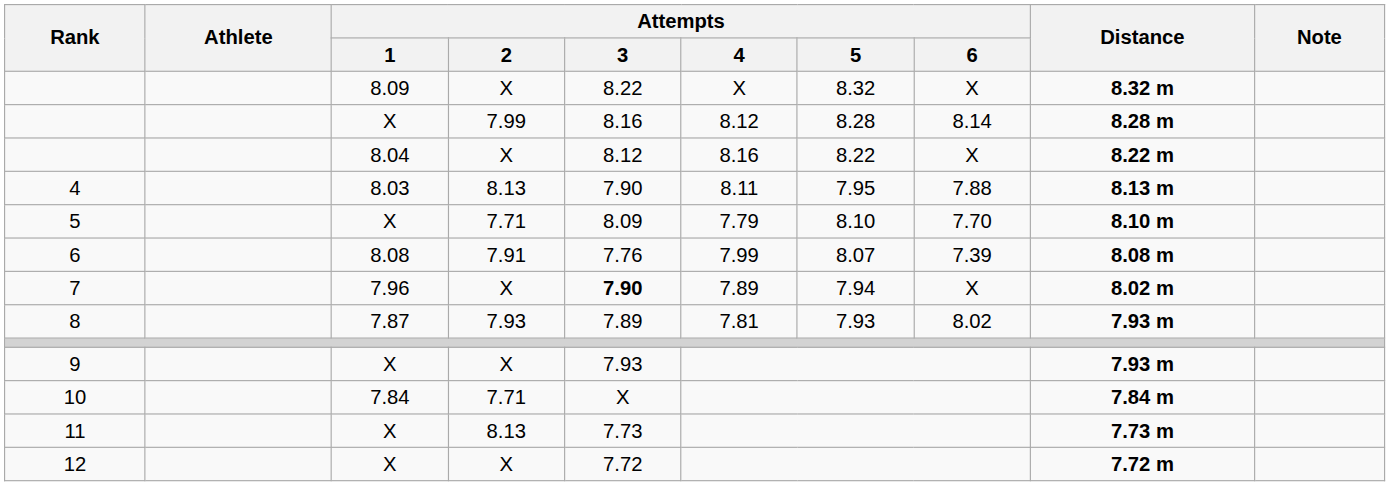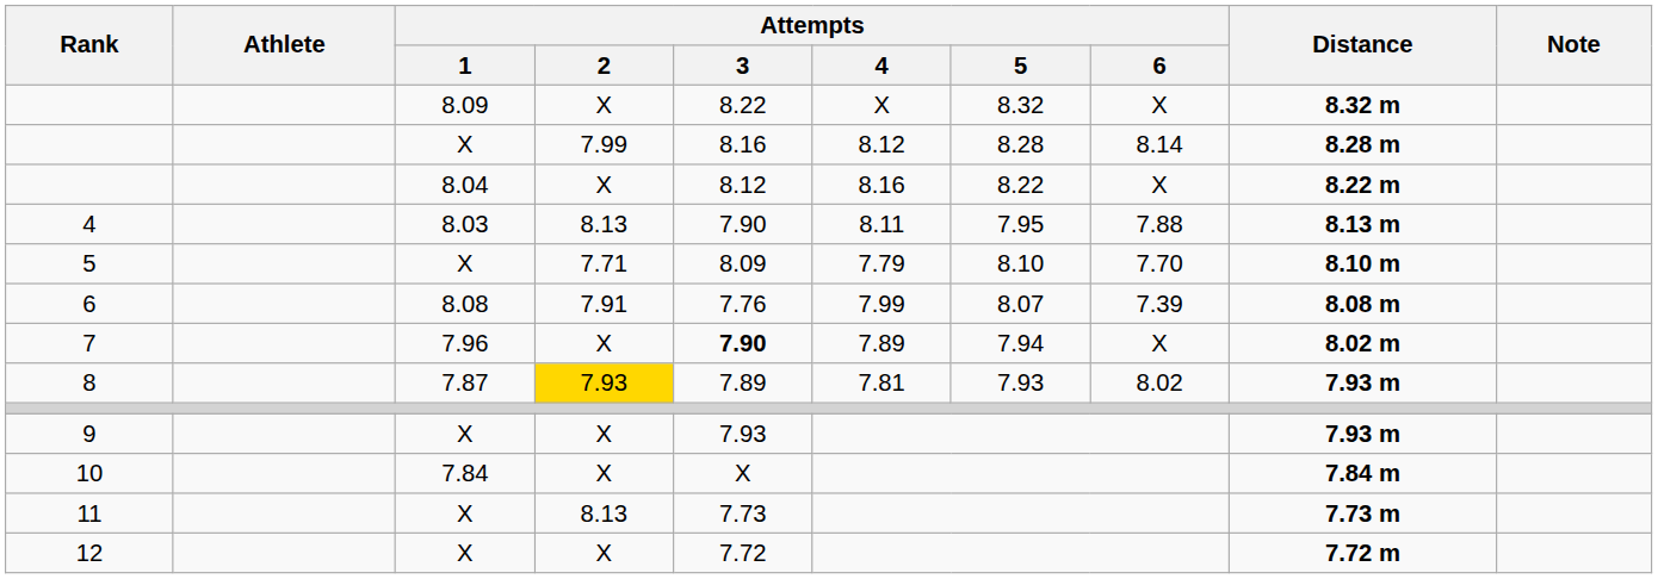 <table class="wikitable" style=" text-align:center; font-size:110%;" width="95%">
 <tr>
 <th rowspan="2">Rank</th>
 <th rowspan="2">Athlete</th>
 <th colspan="6">Attempts</th>
 <th rowspan="2">Distance</th>
 <th rowspan="2">Note</th>
 </tr>
 <tr>
 <th>1</th>
 <th>2</th>
 <th>3</th>
 <th>4</th>
 <th>5</th>
 <th>6</th>
 </tr>
 <tr>
 <td></td>
 <td align=left></td>
 <td>8.09</td>
 <td>X</td>
 <td>8.22</td>
 <td>X</td>
 <td>8.32</td>
 <td>X</td>
 <td><strong>8.32 m</strong></td>
 <td></td>
 </tr>
 <tr>
 <td></td>
 <td align=left></td>
 <td>X</td>
 <td>7.99</td>
 <td>8.16</td>
 <td>8.12</td>
 <td>8.28</td>
 <td>8.14</td>
 <td><strong>8.28 m</strong></td>
 <td></td>
 </tr>
 <tr>
 <td></td>
 <td align=left></td>
 <td>8.04</td>
 <td>X</td>
 <td>8.12</td>
 <td>8.16</td>
 <td>8.22</td>
 <td>X</td>
 <td><strong>8.22 m</strong></td>
 <td></td>
 </tr>
 <tr>
 <td>4</td>
 <td align=left></td>
 <td>8.03</td>
 <td>8.13</td>
 <td>7.90</td>
 <td>8.11</td>
 <td>7.95</td>
 <td>7.88</td>
 <td><strong>8.13 m</strong></td>
 <td></td>
 </tr>
 <tr>
 <td>5</td>
 <td align=left></td>
 <td>X</td>
 <td>7.71</td>
 <td>8.09</td>
 <td>7.79</td>
 <td>8.10</td>
 <td>7.70</td>
 <td><strong>8.10 m</strong></td>
 <td></td>
 </tr>
 <tr>
 <td>6</td>
 <td align=left></td>
 <td>8.08</td>
 <td>7.91</td>
 <td>7.76</td>
 <td>7.99</td>
 <td>8.07</td>
 <td>7.39</td>
 <td><strong>8.08 m</strong></td>
 <td></td>
 </tr>
 <tr>
 <td>7</td>
 <td align=left></td>
 <td>7.96</td>
 <td>X</td>
 <td><strong>7.90</strong></td>
 <td>7.89</td>
 <td>7.94</td>
 <td>X</td>
 <td><strong>8.02 m</strong></td>
 <td></td>
 </tr>
 <tr>
 <td>8</td>
 <td align=left></td>
 <td>7.87</td>
-<td>7.93</td>
+<td style="background: gold;">7.93</td>
 <td>7.89</td>
 <td>7.81</td>
 <td>7.93</td>
 <td>8.02</td>
 <td><strong>7.93 m</strong></td>
 <td></td>
 </tr>
 <tr>
 <td colspan=10 bgcolor=lightgray></td>
 </tr>
 <tr>
 <td>9</td>
 <td align=left></td>
 <td>X</td>
 <td>X</td>
 <td>7.93</td>
 <td colspan=3></td>
 <td><strong>7.93 m</strong></td>
 <td></td>
 </tr>
 <tr>
 <td>10</td>
 <td align=left></td>
 <td>7.84</td>
-<td>7.71</td>
+<td>X</td>
 <td>X</td>
 <td colspan=3></td>
 <td><strong>7.84 m</strong></td>
 <td></td>
 </tr>
 <tr>
 <td>11</td>
 <td align=left></td>
 <td>X</td>
 <td>8.13</td>
 <td>7.73</td>
 <td colspan=3></td>
 <td><strong>7.73 m</strong></td>
 <td></td>
 </tr>
 <tr>
 <td>12</td>
 <td align=left></td>
 <td>X</td>
 <td>X</td>
 <td>7.72</td>
 <td colspan=3></td>
 <td><strong>7.72 m</strong></td>
 <td></td>
 </tr>
 </table>
